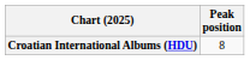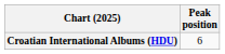 <table class="wikitable plainrowheaders" style="text-align:center">
 <tr>
 <th scope="col">Chart (2025)</th>
 <th scope="col">Peak<br>position</th>
 </tr>
 <tr>
 <th scope="row">Croatian International Albums (<a href='#'>HDU</a>)</th>
-<td>8</td>
+<td>6</td>
 </tr>
 </table>
